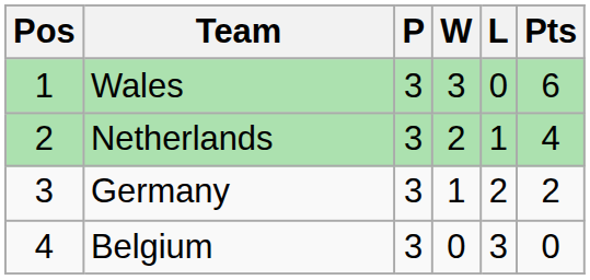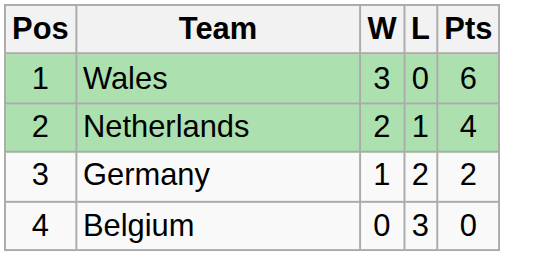 <table class="wikitable" style="font-size: 100%">
 <tr>
 <th width=20>Pos</th>
 <th width=140>Team</th>
-<th width=10>P</th>
 <th width=10>W</th>
 <th width=10>L</th>
 <th width=20>Pts</th>
 </tr>
 <tr align=center style="background:#ACE1AF;">
 <td>1</td>
 <td align="left"> Wales</td>
 <td>3</td>
-<td>3</td>
 <td>0</td>
 <td>6</td>
 </tr>
 <tr align=center style="background:#ACE1AF;">
 <td>2</td>
 <td align="left"> Netherlands</td>
-<td>3</td>
 <td>2</td>
 <td>1</td>
 <td>4</td>
 </tr>
 <tr align=center>
 <td>3</td>
 <td align="left"> Germany</td>
-<td>3</td>
 <td>1</td>
 <td>2</td>
 <td>2</td>
 </tr>
 <tr align=center>
 <td>4</td>
 <td align="left"> Belgium</td>
-<td>3</td>
 <td>0</td>
 <td>3</td>
 <td>0</td>
 </tr>
 </table>
